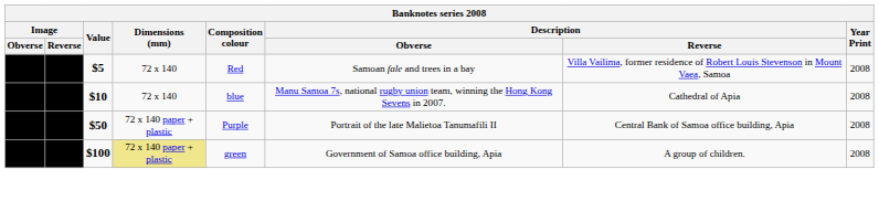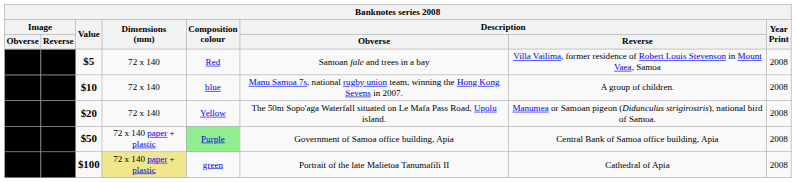 <table class="wikitable" style="font-size: 90%">
 <tr>
 <th colspan="8">Banknotes series 2008</th>
 </tr>
 <tr>
 <th colspan="2">Image</th>
 <th rowspan="2">Value<br></th>
 <th rowspan="2">Dimensions<br>(mm)</th>
 <th rowspan="2">Composition<br>colour</th>
 <th colspan="2">Description</th>
 <th rowspan="2">Year<br>Print</th>
 </tr>
 <tr>
 <th>Obverse</th>
 <th>Reverse</th>
 <th>Obverse</th>
 <th>Reverse</th>
 </tr>
 <tr>
 <td style="text-align:center; background:#000;"></td>
 <td style="text-align:center; background:#000;"></td>
 <td align=center><big><strong>$5</strong></big></td>
 <td align=center>72 х 140</td>
 <td align=center><a href='#'>Red</a></td>
 <td align=center>Samoan <em>fale</em> and trees in a bay</td>
 <td align=center><a href='#'>Villa Vailima</a>, former residence of <a href='#'>Robert Louis Stevenson</a> in <a href='#'>Mount Vaea</a>, Samoa</td>
 <td align=center>2008</td>
 </tr>
 <tr>
 <td style="text-align:center; background:#000;"></td>
 <td style="text-align:center; background:#000;"></td>
 <td align=center><big><strong>$10</strong></big></td>
 <td align=center>72 х 140</td>
 <td align=center><a href='#'>blue</a></td>
 <td align=center><a href='#'>Manu Samoa 7s</a>, national <a href='#'>rugby union</a> team, winning the <a href='#'>Hong Kong Sevens</a> in 2007.</td>
-<td align=center>Cathedral of Apia</td>
+<td align=center>A group of children.</td>
+<td align=center>2008</td>
+</tr>
+<tr>
+<td style="text-align:center; background:#000;"></td>
+<td style="text-align:center; background:#000;"></td>
+<td align=center><big><strong>$20</strong></big></td>
+<td align=center>72 х 140</td>
+<td align=center><a href='#'>Yellow</a></td>
+<td align=center>The 50m Sopo'aga Waterfall situated on Le Mafa Pass Road, <a href='#'>Upolu</a> island.</td>
+<td align=center><a href='#'>Manumea</a> or Samoan pigeon (<em>Didunculus strigirostris</em>), national bird of Samoa.</td>
 <td align=center>2008</td>
 </tr>
 <tr>
 <td style="text-align:center; background:#000;"></td>
 <td style="text-align:center; background:#000;"></td>
 <td align=center><big><strong>$50</strong></big></td>
 <td align=center>72 х 140 <a href='#'>paper</a> + <a href='#'>plastic</a></td>
-<td align=center><a href='#'>Purple</a></td>
-<td align=center>Portrait of the late Malietoa Tanumafili II</td>
+<td align=center style="background: lightgreen;"><a href='#'>Purple</a></td>
+<td align=center>Government of Samoa office building, Apia</td>
 <td align=center>Central Bank of Samoa office building, Apia</td>
 <td align=center>2008</td>
 </tr>
 <tr>
 <td style="text-align:center; background:#000;"></td>
 <td style="text-align:center; background:#000;"></td>
 <td align=center><big><strong>$100</strong></big></td>
 <td align=center style="background: khaki;">72 х 140 <a href='#'>paper</a> + <a href='#'>plastic</a></td>
 <td align=center><a href='#'>green</a></td>
-<td align=center>Government of Samoa office building, Apia</td>
-<td align=center>A group of children.</td>
+<td align=center>Portrait of the late Malietoa Tanumafili II</td>
+<td align=center>Cathedral of Apia</td>
 <td align=center>2008</td>
 </tr>
 </table>
